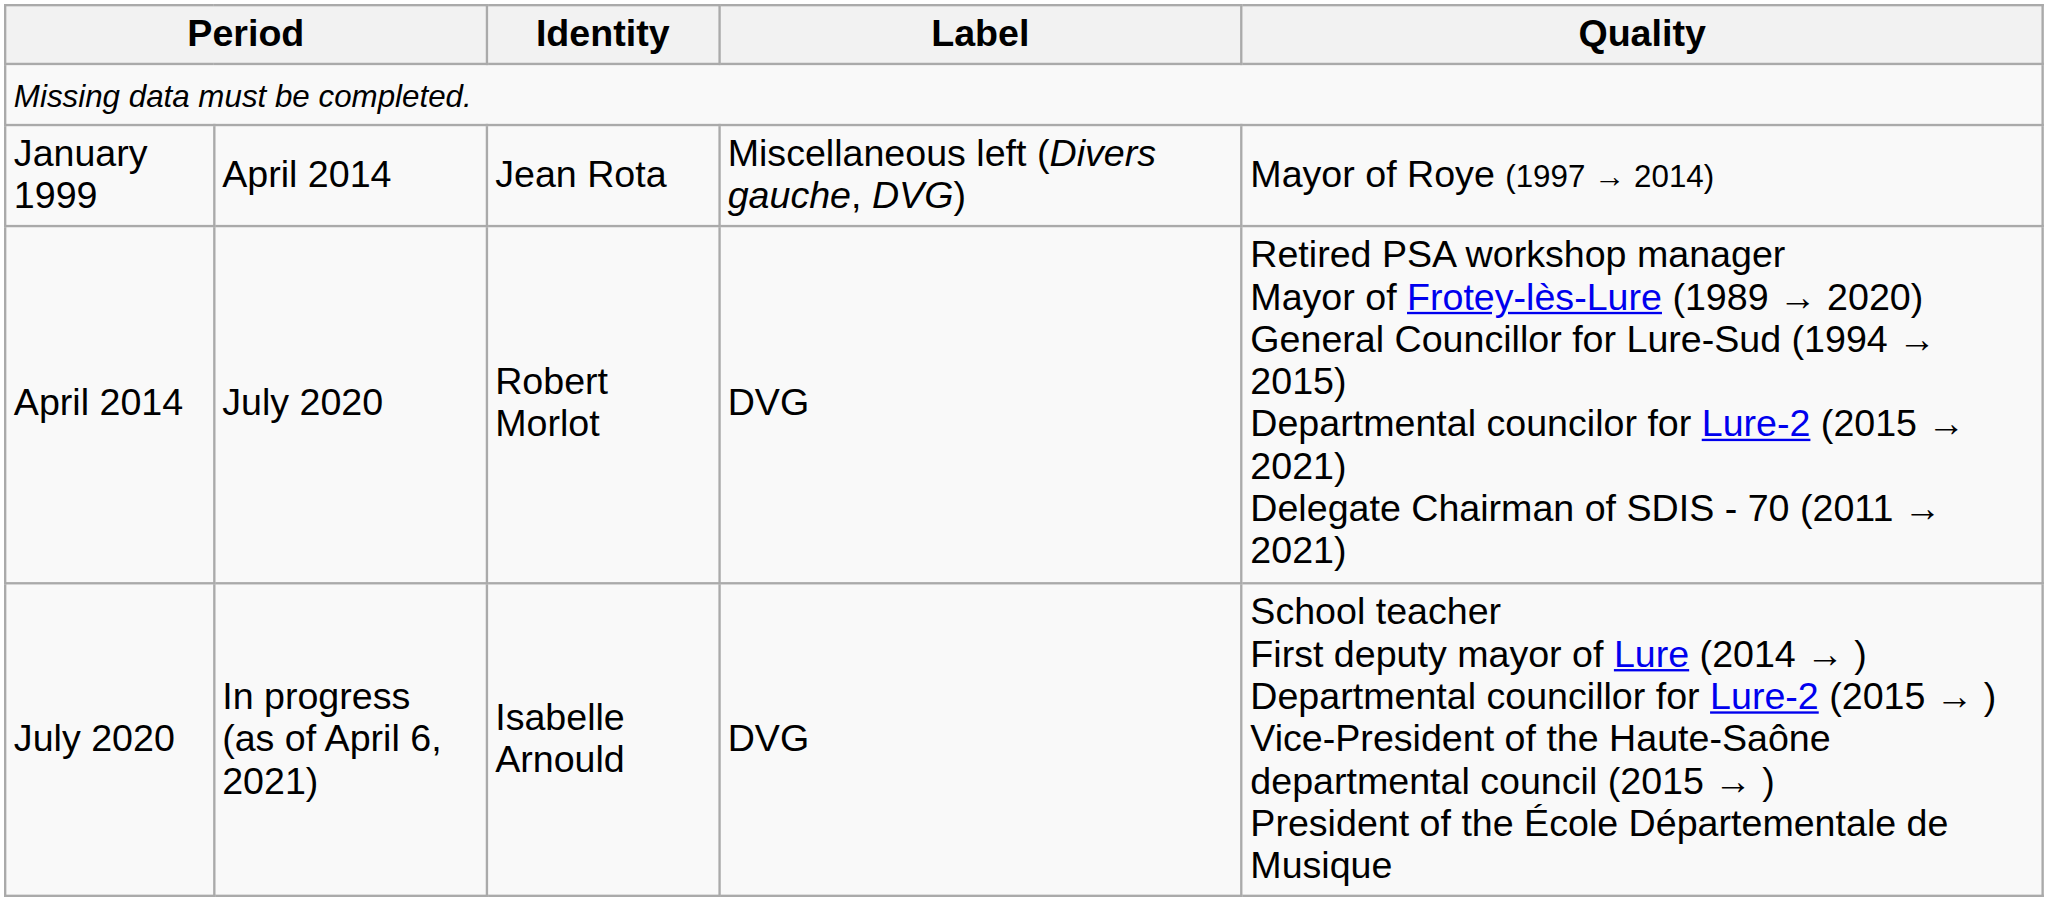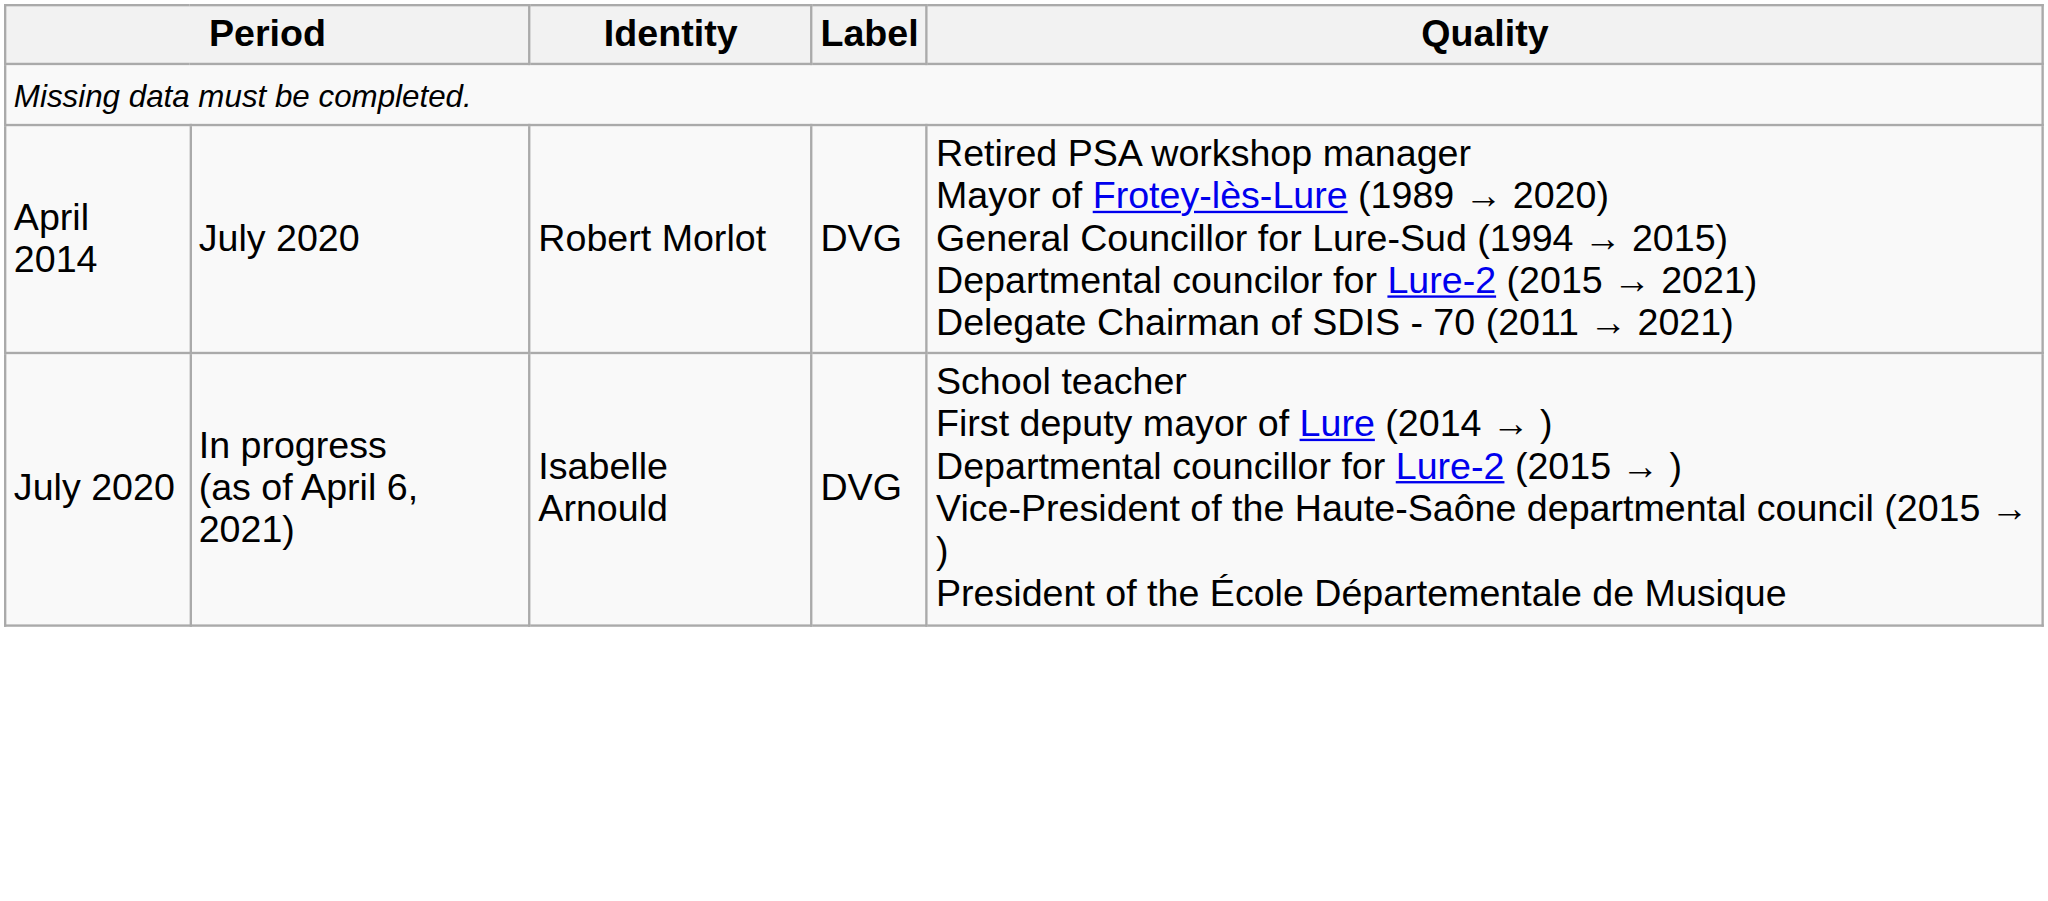 <table class="wikitable">
 <tr>
 <th colspan="2">Period</th>
 <th>Identity</th>
 <th>Label</th>
 <th>Quality</th>
 </tr>
 <tr>
 <td colspan="5"><small><em>Missing data must be completed.</em></small></td>
-</tr>
-<tr>
-<td>January 1999</td>
-<td>April 2014</td>
-<td>Jean Rota</td>
-<td>Miscellaneous left (<em>Divers gauche</em>, <em>DVG</em>)</td>
-<td>Mayor of Roye <small>(1997 → 2014)</small></td>
 </tr>
 <tr>
 <td>April 2014</td>
 <td>July 2020</td>
 <td>Robert Morlot</td>
 <td>DVG</td>
 <td>Retired PSA workshop manager<br>Mayor of <a href='#'>Frotey-lès-Lure</a> (1989 → 2020)<br>General Councillor for Lure-Sud (1994 → 2015)<br>Departmental councilor for <a href='#'>Lure-2</a> (2015 → 2021)<br>Delegate Chairman of SDIS - 70 (2011 → 2021)</td>
 </tr>
 <tr>
 <td>July 2020</td>
 <td>In progress<br>(as of April 6, 2021)</td>
 <td>Isabelle Arnould</td>
 <td>DVG</td>
 <td>School teacher<br>First deputy mayor of <a href='#'>Lure</a> (2014 → )<br>Departmental councillor for <a href='#'>Lure-2</a> (2015 → )<br>Vice-President of the Haute-Saône departmental council (2015 → )<br>President of the École Départementale de Musique</td>
 </tr>
 </table>
